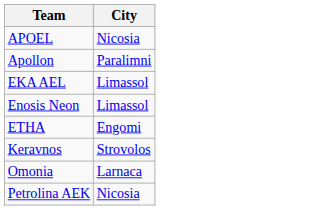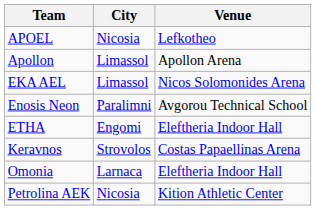 <table class="wikitable sortable">
 <tr>
 <th>Team</th>
 <th>City</th>
+<th>Venue</th>
 </tr>
 <tr>
 <td><a href='#'>APOEL</a></td>
 <td><a href='#'>Nicosia</a></td>
+<td><a href='#'>Lefkotheo</a></td>
 </tr>
 <tr>
 <td><a href='#'>Apollon</a></td>
-<td><a href='#'>Paralimni</a></td>
+<td><a href='#'>Limassol</a></td>
+<td>Apollon Arena</td>
 </tr>
 <tr>
 <td><a href='#'>EKA AEL</a></td>
 <td><a href='#'>Limassol</a></td>
+<td><a href='#'>Nicos Solomonides Arena</a></td>
 </tr>
 <tr>
 <td><a href='#'>Enosis Neon</a></td>
-<td><a href='#'>Limassol</a></td>
+<td><a href='#'>Paralimni</a></td>
+<td>Avgorou Technical School</td>
 </tr>
 <tr>
 <td><a href='#'>ETHA</a></td>
 <td><a href='#'>Engomi</a></td>
+<td><a href='#'>Eleftheria Indoor Hall</a></td>
 </tr>
 <tr>
 <td><a href='#'>Keravnos</a></td>
 <td><a href='#'>Strovolos</a></td>
+<td><a href='#'>Costas Papaellinas Arena</a></td>
 </tr>
 <tr>
 <td><a href='#'>Omonia</a></td>
 <td><a href='#'>Larnaca</a></td>
+<td><a href='#'>Eleftheria Indoor Hall</a></td>
 </tr>
 <tr>
 <td><a href='#'>Petrolina AEK</a></td>
 <td><a href='#'>Nicosia</a></td>
+<td><a href='#'>Kition Athletic Center</a></td>
 </tr>
 </table>
